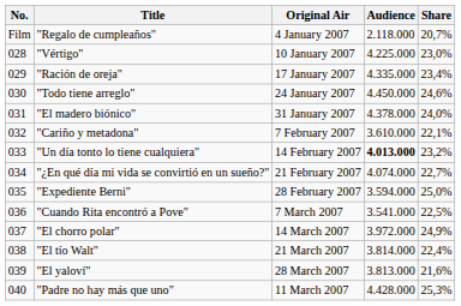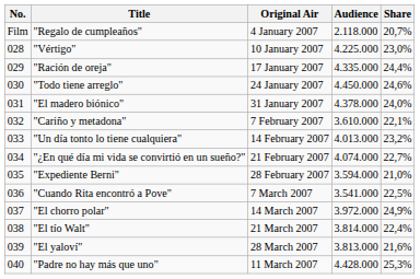 <table class="sortable wikitable" style="font-size:97%;">
 <tr>
 <th><strong>No.</strong></th>
 <th><strong>Title</strong></th>
 <th><strong>Original Air</strong></th>
 <th><strong>Audience</strong></th>
 <th><strong>Share</strong></th>
 </tr>
 <tr>
 <td>Film</td>
 <td>"Regalo de cumpleaños"</td>
 <td>4 January 2007</td>
 <td>2.118.000</td>
 <td>20,7%</td>
 </tr>
 <tr>
 <td>028</td>
 <td>"Vértigo"</td>
 <td>10 January 2007</td>
 <td>4.225.000</td>
 <td>23,0%</td>
 </tr>
 <tr>
 <td>029</td>
 <td>"Ración de oreja"</td>
 <td>17 January 2007</td>
 <td>4.335.000</td>
-<td>23,4%</td>
+<td>24,4%</td>
 </tr>
 <tr>
 <td>030</td>
 <td>"Todo tiene arreglo"</td>
 <td>24 January 2007</td>
 <td>4.450.000</td>
 <td>24,6%</td>
 </tr>
 <tr>
 <td>031</td>
 <td>"El madero biónico"</td>
 <td>31 January 2007</td>
 <td>4.378.000</td>
 <td>24,0%</td>
 </tr>
 <tr>
 <td>032</td>
 <td>"Cariño y metadona"</td>
 <td>7 February 2007</td>
 <td>3.610.000</td>
 <td>22,1%</td>
 </tr>
 <tr>
 <td>033</td>
 <td>"Un día tonto lo tiene cualquiera"</td>
 <td>14 February 2007</td>
-<td><strong>4.013.000</strong></td>
+<td>4.013.000</td>
 <td>23,2%</td>
 </tr>
 <tr>
 <td>034</td>
 <td>"¿En qué día mi vida se convirtió en un sueño?"</td>
 <td>21 February 2007</td>
 <td>4.074.000</td>
 <td>22,7%</td>
 </tr>
 <tr>
 <td>035</td>
 <td>"Expediente Berni"</td>
 <td>28 February 2007</td>
 <td>3.594.000</td>
-<td>25,0%</td>
+<td>21,0%</td>
 </tr>
 <tr>
 <td>036</td>
 <td>"Cuando Rita encontró a Pove"</td>
 <td>7 March 2007</td>
 <td>3.541.000</td>
 <td>22,5%</td>
 </tr>
 <tr>
 <td>037</td>
 <td>"El chorro polar"</td>
 <td>14 March 2007</td>
 <td>3.972.000</td>
 <td>24,9%</td>
 </tr>
 <tr>
 <td>038</td>
 <td>"El tío Walt"</td>
 <td>21 March 2007</td>
 <td>3.814.000</td>
 <td>22,4%</td>
 </tr>
 <tr>
 <td>039</td>
 <td>"El yaloví"</td>
 <td>28 March 2007</td>
 <td>3.813.000</td>
 <td>21,6%</td>
 </tr>
 <tr>
 <td>040</td>
 <td>"Padre no hay más que uno"</td>
 <td>11 March 2007</td>
 <td>4.428.000</td>
 <td>25,3%</td>
 </tr>
 </table>
